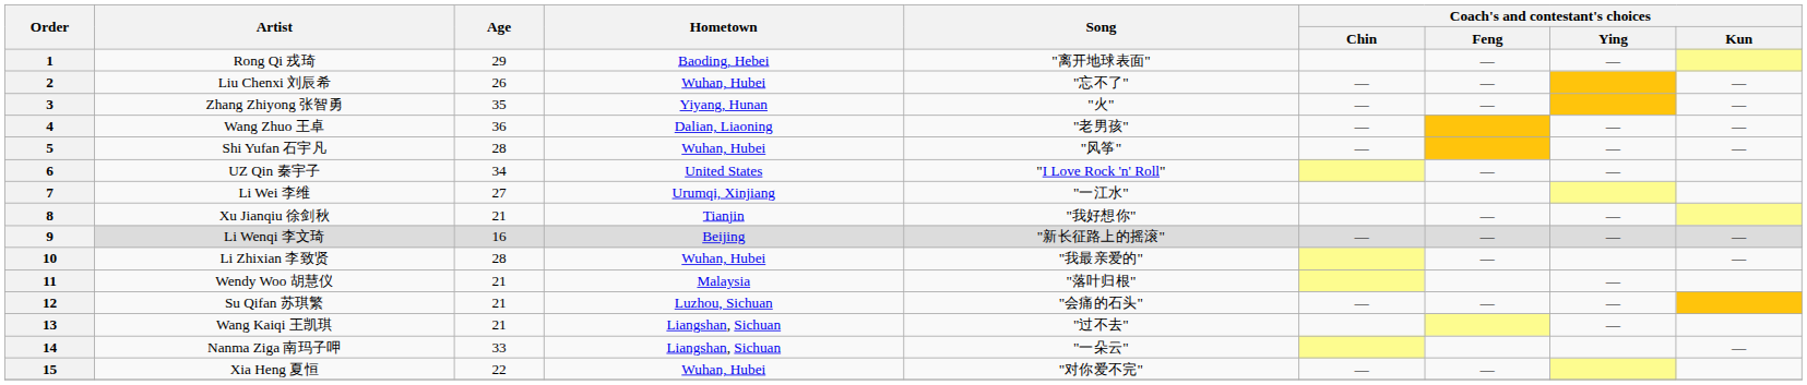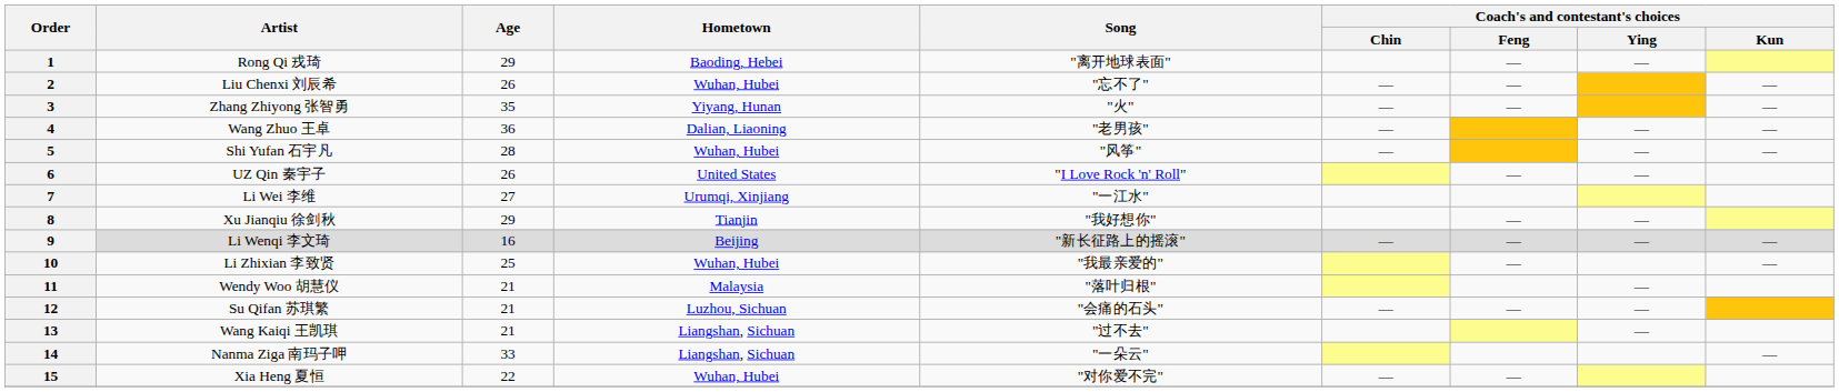 <table class="wikitable" style="text-align:center; line-height:17px; width:100%;">
 <tr>
 <th scope="col" rowspan="2" style="width:05%;">Order</th>
 <th scope="col" rowspan="2" style="width:20%;">Artist</th>
 <th scope="col" rowspan="2" style="width:05%;">Age</th>
 <th scope="col" rowspan="2" style="width:20%;">Hometown</th>
 <th scope="col" rowspan="2" style="width:22%;">Song</th>
 <th scope="col" colspan="4" style="width:28%;">Coach's and contestant's choices</th>
 </tr>
 <tr>
 <th style="width:07%;">Chin</th>
 <th style="width:07%;">Feng</th>
 <th style="width:07%;">Ying</th>
 <th style="width:07%;">Kun</th>
 </tr>
 <tr>
 <th>1</th>
 <td>Rong Qi 戎琦</td>
 <td>29</td>
 <td><a href='#'>Baoding, Hebei</a></td>
 <td>"离开地球表面"</td>
 <td><strong></strong></td>
 <td>—</td>
 <td>—</td>
 <td style="background:#fdfc8f;"><strong></strong></td>
 </tr>
 <tr>
 <th>2</th>
 <td>Liu Chenxi 刘辰希</td>
 <td>26</td>
 <td><a href='#'>Wuhan, Hubei</a></td>
 <td>"忘不了"</td>
 <td>—</td>
 <td>—</td>
 <td style="background:#FFC40C;"><strong></strong></td>
 <td>—</td>
 </tr>
 <tr>
 <th>3</th>
 <td>Zhang Zhiyong 张智勇</td>
 <td>35</td>
 <td><a href='#'>Yiyang, Hunan</a></td>
 <td>"火"</td>
 <td>—</td>
 <td>—</td>
 <td style="background:#FFC40C;"><strong></strong></td>
 <td>—</td>
 </tr>
 <tr>
 <th>4</th>
 <td>Wang Zhuo 王卓</td>
 <td>36</td>
 <td><a href='#'>Dalian, Liaoning</a></td>
 <td>"老男孩"</td>
 <td>—</td>
 <td style="background:#FFC40C;"><strong></strong></td>
 <td>—</td>
 <td>—</td>
 </tr>
 <tr>
 <th>5</th>
 <td>Shi Yufan 石宇凡</td>
 <td>28</td>
 <td><a href='#'>Wuhan, Hubei</a></td>
 <td>"风筝"</td>
 <td>—</td>
 <td style="background:#FFC40C;"><strong></strong></td>
 <td>—</td>
 <td>—</td>
 </tr>
 <tr>
 <th>6</th>
 <td>UZ Qin 秦宇子</td>
-<td>34</td>
+<td>26</td>
 <td><a href='#'>United States</a></td>
 <td>"<a href='#'>I Love Rock 'n' Roll</a>"</td>
 <td style="background:#fdfc8f;"><strong></strong></td>
 <td>—</td>
 <td>—</td>
 <td><strong></strong></td>
 </tr>
 <tr>
 <th>7</th>
 <td>Li Wei 李维</td>
 <td>27</td>
 <td><a href='#'>Urumqi, Xinjiang</a></td>
 <td>"一江水"</td>
 <td><strong></strong></td>
 <td><strong></strong></td>
 <td style="background:#fdfc8f;"><strong></strong></td>
 <td><strong></strong></td>
 </tr>
 <tr>
 <th>8</th>
 <td>Xu Jianqiu 徐剑秋</td>
-<td>21</td>
+<td>29</td>
 <td><a href='#'>Tianjin</a></td>
 <td>"我好想你"</td>
 <td><strong></strong></td>
 <td>—</td>
 <td>—</td>
 <td style="background:#fdfc8f;"><strong></strong></td>
 </tr>
 <tr>
 <th>9</th>
 <td style="background:#DCDCDC;">Li Wenqi 李文琦</td>
 <td style="background:#DCDCDC;">16</td>
 <td style="background:#DCDCDC;"><a href='#'>Beijing</a></td>
 <td style="background:#DCDCDC;">"新长征路上的摇滚"</td>
 <td style="background:#DCDCDC;">—</td>
 <td style="background:#DCDCDC;">—</td>
 <td style="background:#DCDCDC;">—</td>
 <td style="background:#DCDCDC;">—</td>
 </tr>
 <tr>
 <th>10</th>
 <td>Li Zhixian 李致贤</td>
-<td>28</td>
+<td>25</td>
 <td><a href='#'>Wuhan, Hubei</a></td>
 <td>"我最亲爱的"</td>
 <td style="background:#fdfc8f;"><strong></strong></td>
 <td>—</td>
 <td><strong></strong></td>
 <td>—</td>
 </tr>
 <tr>
 <th>11</th>
 <td>Wendy Woo 胡慧仪</td>
 <td>21</td>
 <td><a href='#'>Malaysia</a></td>
 <td>"落叶归根"</td>
 <td style="background:#fdfc8f;"><strong></strong></td>
 <td><strong></strong></td>
 <td>—</td>
 <td><strong></strong></td>
 </tr>
 <tr>
 <th>12</th>
 <td>Su Qifan 苏琪繁</td>
 <td>21</td>
 <td><a href='#'>Luzhou, Sichuan</a></td>
 <td>"会痛的石头"</td>
 <td>—</td>
 <td>—</td>
 <td>—</td>
 <td style="background:#FFC40C;"><strong></strong></td>
 </tr>
 <tr>
 <th>13</th>
 <td>Wang Kaiqi 王凯琪</td>
 <td>21</td>
 <td><a href='#'>Liangshan</a>, <a href='#'>Sichuan</a></td>
 <td>"过不去"</td>
 <td><strong></strong></td>
 <td style="background:#fdfc8f;"><strong></strong></td>
 <td>—</td>
 <td><strong></strong></td>
 </tr>
 <tr>
 <th>14</th>
 <td>Nanma Ziga 南玛子呷</td>
 <td>33</td>
 <td><a href='#'>Liangshan</a>, <a href='#'>Sichuan</a></td>
 <td>"一朵云"</td>
 <td style="background:#fdfc8f;"><strong></strong></td>
 <td><strong></strong></td>
 <td><strong></strong></td>
 <td>—</td>
 </tr>
 <tr>
 <th>15</th>
 <td>Xia Heng 夏恒</td>
 <td>22</td>
 <td><a href='#'>Wuhan, Hubei</a></td>
 <td>"对你爱不完"</td>
 <td>—</td>
 <td>—</td>
 <td style="background:#fdfc8f;"><strong></strong></td>
 <td><strong></strong></td>
 </tr>
 <tr>
 </tr>
 </table>
